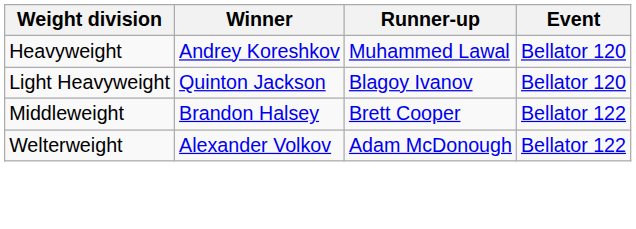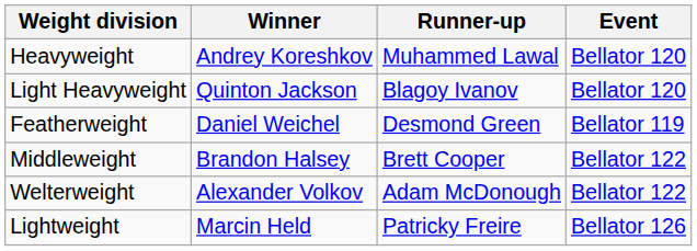 <table class="wikitable">
 <tr>
 <th>Weight division</th>
 <th>Winner</th>
 <th>Runner-up</th>
 <th>Event</th>
 </tr>
 <tr>
 <td>Heavyweight</td>
 <td><a href='#'>Andrey Koreshkov</a></td>
 <td><a href='#'>Muhammed Lawal</a></td>
 <td><a href='#'>Bellator 120</a></td>
 </tr>
 <tr>
 <td>Light Heavyweight</td>
 <td><a href='#'>Quinton Jackson</a></td>
 <td><a href='#'>Blagoy Ivanov</a></td>
 <td><a href='#'>Bellator 120</a></td>
 </tr>
 <tr>
+<td>Featherweight</td>
+<td><a href='#'>Daniel Weichel</a></td>
+<td><a href='#'>Desmond Green</a></td>
+<td><a href='#'>Bellator 119</a></td>
+</tr>
+<tr>
 <td>Middleweight</td>
 <td><a href='#'>Brandon Halsey</a></td>
 <td><a href='#'>Brett Cooper</a></td>
 <td><a href='#'>Bellator 122</a></td>
 </tr>
 <tr>
 <td>Welterweight</td>
 <td><a href='#'>Alexander Volkov</a></td>
 <td><a href='#'>Adam McDonough</a></td>
 <td><a href='#'>Bellator 122</a></td>
 </tr>
+<tr>
+<td>Lightweight</td>
+<td><a href='#'>Marcin Held</a></td>
+<td><a href='#'>Patricky Freire</a></td>
+<td><a href='#'>Bellator 126</a></td>
+</tr>
 </table>
